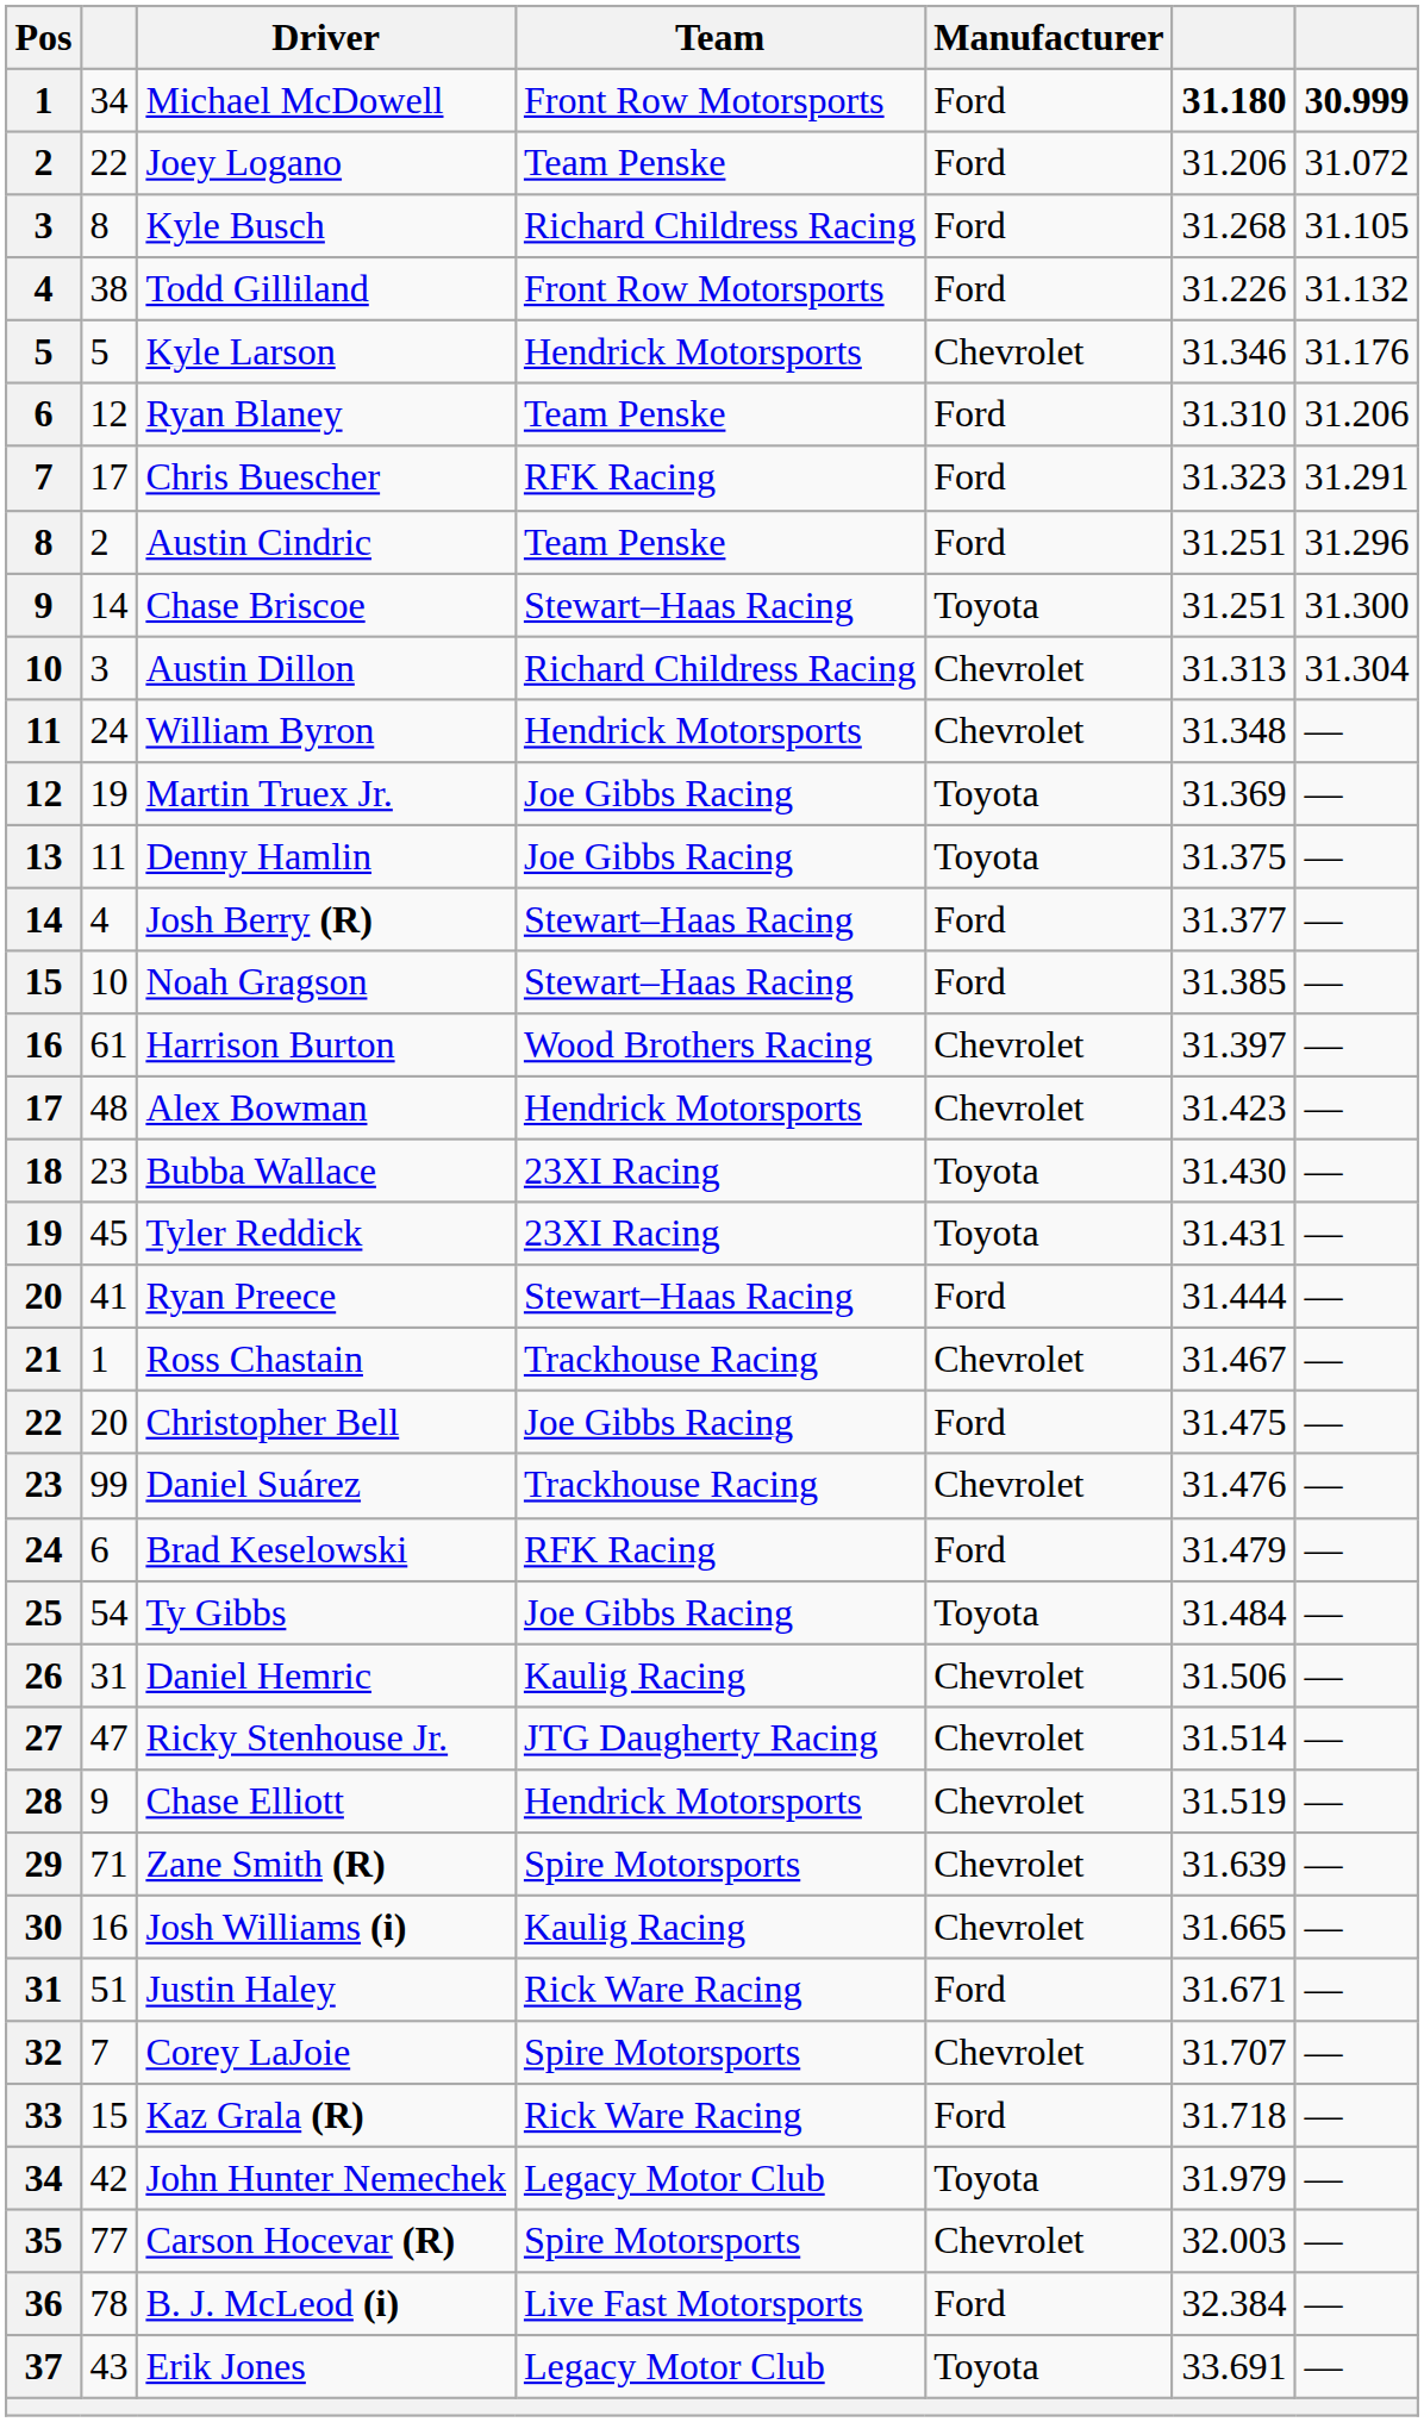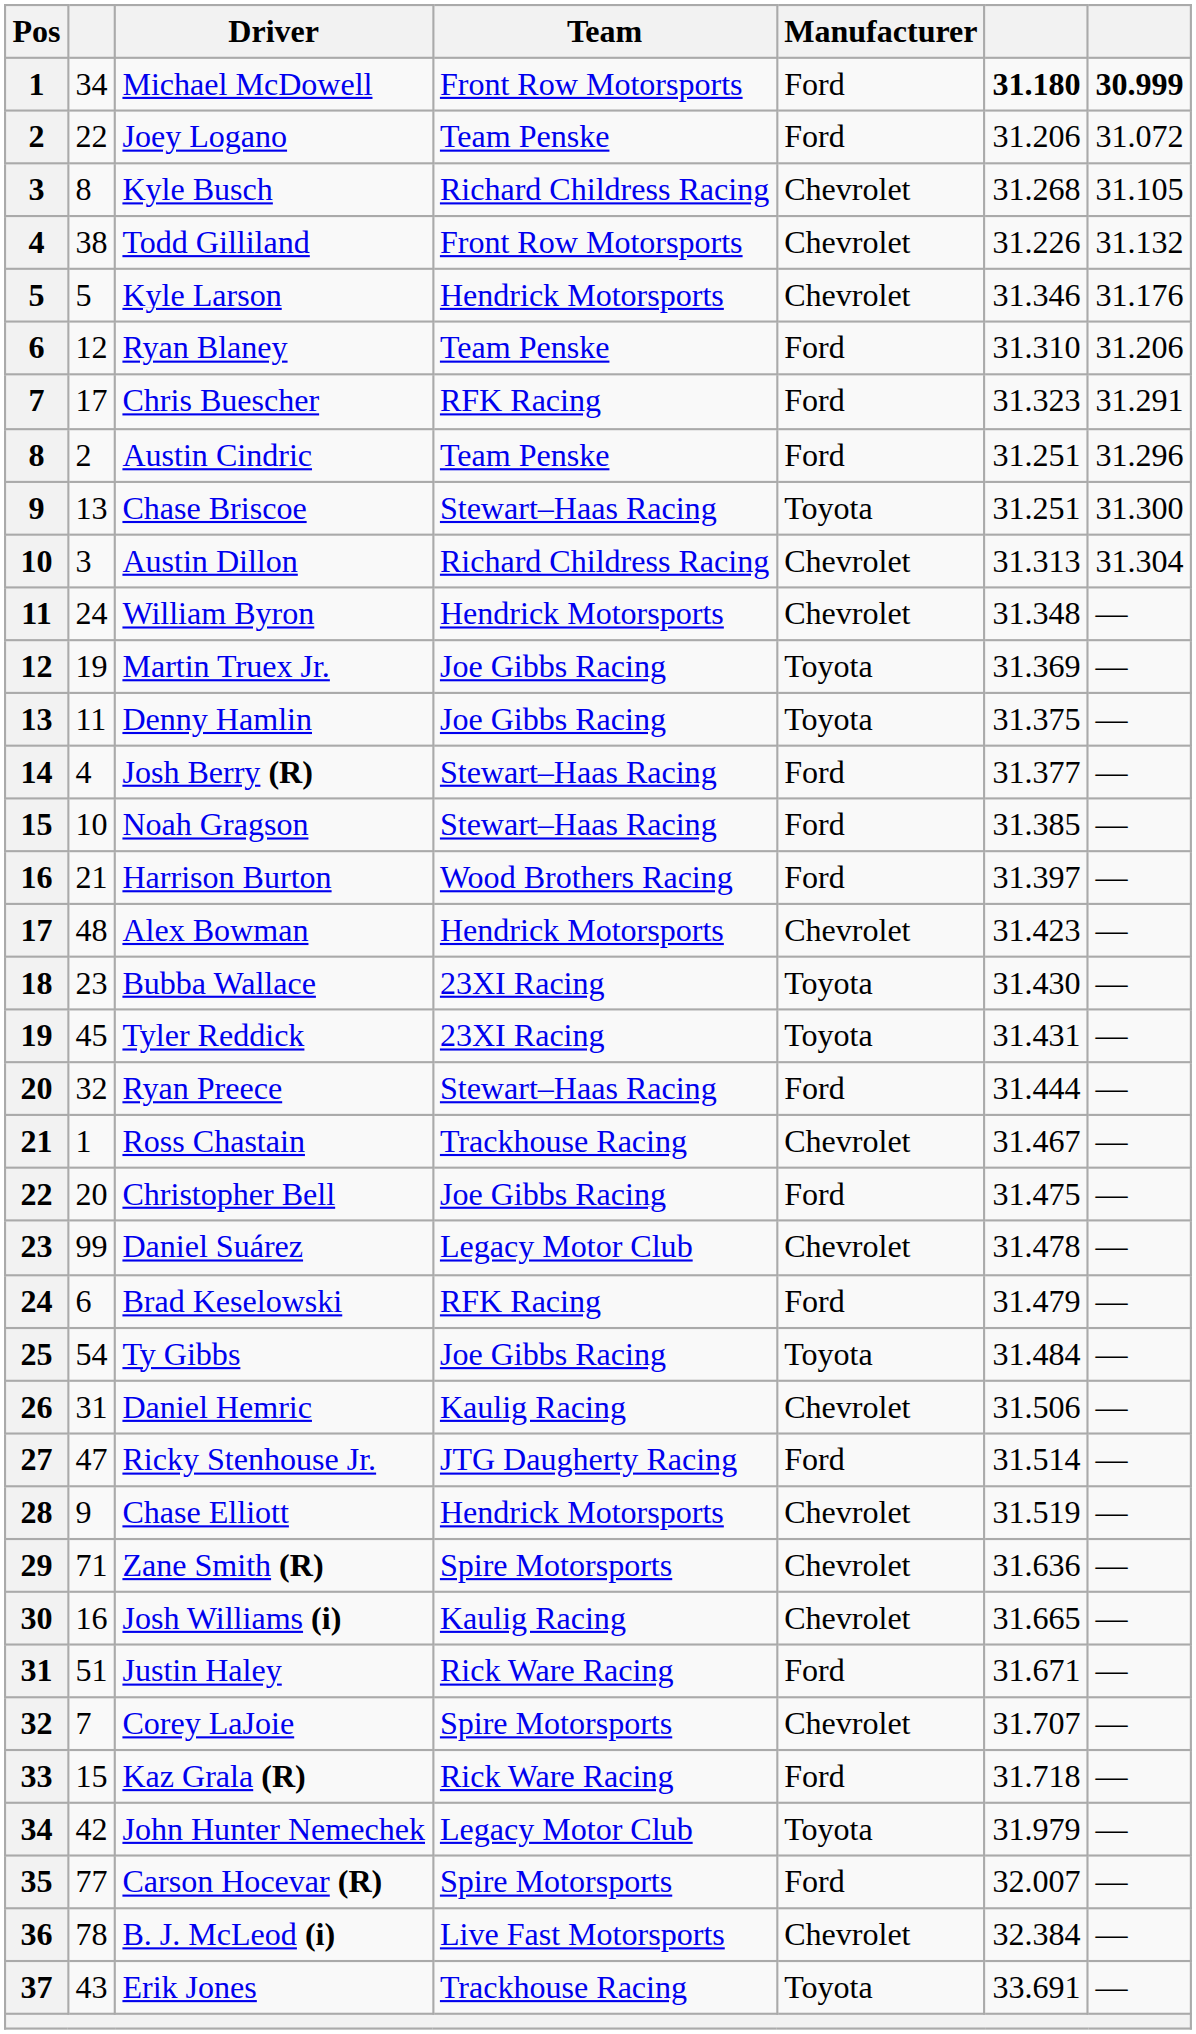 <table class="wikitable" style="font-size:95%">
 <tr>
 <th>Pos</th>
 <th></th>
 <th>Driver</th>
 <th>Team</th>
 <th>Manufacturer</th>
 <th></th>
 <th></th>
 </tr>
 <tr>
 <th>1</th>
 <td>34</td>
 <td><a href='#'>Michael McDowell</a></td>
 <td><a href='#'>Front Row Motorsports</a></td>
 <td>Ford</td>
 <td><strong>31.180</strong></td>
 <td><strong>30.999</strong></td>
 </tr>
 <tr>
 <th>2</th>
 <td>22</td>
 <td><a href='#'>Joey Logano</a></td>
 <td><a href='#'>Team Penske</a></td>
 <td>Ford</td>
 <td>31.206</td>
 <td>31.072</td>
 </tr>
 <tr>
 <th>3</th>
 <td>8</td>
 <td><a href='#'>Kyle Busch</a></td>
 <td><a href='#'>Richard Childress Racing</a></td>
-<td>Ford</td>
+<td>Chevrolet</td>
 <td>31.268</td>
 <td>31.105</td>
 </tr>
 <tr>
 <th>4</th>
 <td>38</td>
 <td><a href='#'>Todd Gilliland</a></td>
 <td><a href='#'>Front Row Motorsports</a></td>
-<td>Ford</td>
+<td>Chevrolet</td>
 <td>31.226</td>
 <td>31.132</td>
 </tr>
 <tr>
 <th>5</th>
 <td>5</td>
 <td><a href='#'>Kyle Larson</a></td>
 <td><a href='#'>Hendrick Motorsports</a></td>
 <td>Chevrolet</td>
 <td>31.346</td>
 <td>31.176</td>
 </tr>
 <tr>
 <th>6</th>
 <td>12</td>
 <td><a href='#'>Ryan Blaney</a></td>
 <td><a href='#'>Team Penske</a></td>
 <td>Ford</td>
 <td>31.310</td>
 <td>31.206</td>
 </tr>
 <tr>
 <th>7</th>
 <td>17</td>
 <td><a href='#'>Chris Buescher</a></td>
 <td><a href='#'>RFK Racing</a></td>
 <td>Ford</td>
 <td>31.323</td>
 <td>31.291</td>
 </tr>
 <tr>
 <th>8</th>
 <td>2</td>
 <td><a href='#'>Austin Cindric</a></td>
 <td><a href='#'>Team Penske</a></td>
 <td>Ford</td>
 <td>31.251</td>
 <td>31.296</td>
 </tr>
 <tr>
 <th>9</th>
-<td>14</td>
+<td>13</td>
 <td><a href='#'>Chase Briscoe</a></td>
 <td><a href='#'>Stewart–Haas Racing</a></td>
 <td>Toyota</td>
 <td>31.251</td>
 <td>31.300</td>
 </tr>
 <tr>
 <th>10</th>
 <td>3</td>
 <td><a href='#'>Austin Dillon</a></td>
 <td><a href='#'>Richard Childress Racing</a></td>
 <td>Chevrolet</td>
 <td>31.313</td>
 <td>31.304</td>
 </tr>
 <tr>
 <th>11</th>
 <td>24</td>
 <td><a href='#'>William Byron</a></td>
 <td><a href='#'>Hendrick Motorsports</a></td>
 <td>Chevrolet</td>
 <td>31.348</td>
 <td>—</td>
 </tr>
 <tr>
 <th>12</th>
 <td>19</td>
 <td><a href='#'>Martin Truex Jr.</a></td>
 <td><a href='#'>Joe Gibbs Racing</a></td>
 <td>Toyota</td>
 <td>31.369</td>
 <td>—</td>
 </tr>
 <tr>
 <th>13</th>
 <td>11</td>
 <td><a href='#'>Denny Hamlin</a></td>
 <td><a href='#'>Joe Gibbs Racing</a></td>
 <td>Toyota</td>
 <td>31.375</td>
 <td>—</td>
 </tr>
 <tr>
 <th>14</th>
 <td>4</td>
 <td><a href='#'>Josh Berry</a> <strong>(R)</strong></td>
 <td><a href='#'>Stewart–Haas Racing</a></td>
 <td>Ford</td>
 <td>31.377</td>
 <td>—</td>
 </tr>
 <tr>
 <th>15</th>
 <td>10</td>
 <td><a href='#'>Noah Gragson</a></td>
 <td><a href='#'>Stewart–Haas Racing</a></td>
 <td>Ford</td>
 <td>31.385</td>
 <td>—</td>
 </tr>
 <tr>
 <th>16</th>
-<td>61</td>
+<td>21</td>
 <td><a href='#'>Harrison Burton</a></td>
 <td><a href='#'>Wood Brothers Racing</a></td>
-<td>Chevrolet</td>
+<td>Ford</td>
 <td>31.397</td>
 <td>—</td>
 </tr>
 <tr>
 <th>17</th>
 <td>48</td>
 <td><a href='#'>Alex Bowman</a></td>
 <td><a href='#'>Hendrick Motorsports</a></td>
 <td>Chevrolet</td>
 <td>31.423</td>
 <td>—</td>
 </tr>
 <tr>
 <th>18</th>
 <td>23</td>
 <td><a href='#'>Bubba Wallace</a></td>
 <td><a href='#'>23XI Racing</a></td>
 <td>Toyota</td>
 <td>31.430</td>
 <td>—</td>
 </tr>
 <tr>
 <th>19</th>
 <td>45</td>
 <td><a href='#'>Tyler Reddick</a></td>
 <td><a href='#'>23XI Racing</a></td>
 <td>Toyota</td>
 <td>31.431</td>
 <td>—</td>
 </tr>
 <tr>
 <th>20</th>
-<td>41</td>
+<td>32</td>
 <td><a href='#'>Ryan Preece</a></td>
 <td><a href='#'>Stewart–Haas Racing</a></td>
 <td>Ford</td>
 <td>31.444</td>
 <td>—</td>
 </tr>
 <tr>
 <th>21</th>
 <td>1</td>
 <td><a href='#'>Ross Chastain</a></td>
 <td><a href='#'>Trackhouse Racing</a></td>
 <td>Chevrolet</td>
 <td>31.467</td>
 <td>—</td>
 </tr>
 <tr>
 <th>22</th>
 <td>20</td>
 <td><a href='#'>Christopher Bell</a></td>
 <td><a href='#'>Joe Gibbs Racing</a></td>
 <td>Ford</td>
 <td>31.475</td>
 <td>—</td>
 </tr>
 <tr>
 <th>23</th>
 <td>99</td>
 <td><a href='#'>Daniel Suárez</a></td>
-<td><a href='#'>Trackhouse Racing</a></td>
+<td><a href='#'>Legacy Motor Club</a></td>
 <td>Chevrolet</td>
-<td>31.476</td>
+<td>31.478</td>
 <td>—</td>
 </tr>
 <tr>
 <th>24</th>
 <td>6</td>
 <td><a href='#'>Brad Keselowski</a></td>
 <td><a href='#'>RFK Racing</a></td>
 <td>Ford</td>
 <td>31.479</td>
 <td>—</td>
 </tr>
 <tr>
 <th>25</th>
 <td>54</td>
 <td><a href='#'>Ty Gibbs</a></td>
 <td><a href='#'>Joe Gibbs Racing</a></td>
 <td>Toyota</td>
 <td>31.484</td>
 <td>—</td>
 </tr>
 <tr>
 <th>26</th>
 <td>31</td>
 <td><a href='#'>Daniel Hemric</a></td>
 <td><a href='#'>Kaulig Racing</a></td>
 <td>Chevrolet</td>
 <td>31.506</td>
 <td>—</td>
 </tr>
 <tr>
 <th>27</th>
 <td>47</td>
 <td><a href='#'>Ricky Stenhouse Jr.</a></td>
 <td><a href='#'>JTG Daugherty Racing</a></td>
-<td>Chevrolet</td>
+<td>Ford</td>
 <td>31.514</td>
 <td>—</td>
 </tr>
 <tr>
 <th>28</th>
 <td>9</td>
 <td><a href='#'>Chase Elliott</a></td>
 <td><a href='#'>Hendrick Motorsports</a></td>
 <td>Chevrolet</td>
 <td>31.519</td>
 <td>—</td>
 </tr>
 <tr>
 <th>29</th>
 <td>71</td>
 <td><a href='#'>Zane Smith</a> <strong>(R)</strong></td>
 <td><a href='#'>Spire Motorsports</a></td>
 <td>Chevrolet</td>
-<td>31.639</td>
+<td>31.636</td>
 <td>—</td>
 </tr>
 <tr>
 <th>30</th>
 <td>16</td>
 <td><a href='#'>Josh Williams</a> <strong>(i)</strong></td>
 <td><a href='#'>Kaulig Racing</a></td>
 <td>Chevrolet</td>
 <td>31.665</td>
 <td>—</td>
 </tr>
 <tr>
 <th>31</th>
 <td>51</td>
 <td><a href='#'>Justin Haley</a></td>
 <td><a href='#'>Rick Ware Racing</a></td>
 <td>Ford</td>
 <td>31.671</td>
 <td>—</td>
 </tr>
 <tr>
 <th>32</th>
 <td>7</td>
 <td><a href='#'>Corey LaJoie</a></td>
 <td><a href='#'>Spire Motorsports</a></td>
 <td>Chevrolet</td>
 <td>31.707</td>
 <td>—</td>
 </tr>
 <tr>
 <th>33</th>
 <td>15</td>
 <td><a href='#'>Kaz Grala</a> <strong>(R)</strong></td>
 <td><a href='#'>Rick Ware Racing</a></td>
 <td>Ford</td>
 <td>31.718</td>
 <td>—</td>
 </tr>
 <tr>
 <th>34</th>
 <td>42</td>
 <td><a href='#'>John Hunter Nemechek</a></td>
 <td><a href='#'>Legacy Motor Club</a></td>
 <td>Toyota</td>
 <td>31.979</td>
 <td>—</td>
 </tr>
 <tr>
 <th>35</th>
 <td>77</td>
 <td><a href='#'>Carson Hocevar</a> <strong>(R)</strong></td>
 <td><a href='#'>Spire Motorsports</a></td>
-<td>Chevrolet</td>
-<td>32.003</td>
+<td>Ford</td>
+<td>32.007</td>
 <td>—</td>
 </tr>
 <tr>
 <th>36</th>
 <td>78</td>
 <td><a href='#'>B. J. McLeod</a> <strong>(i)</strong></td>
 <td><a href='#'>Live Fast Motorsports</a></td>
-<td>Ford</td>
+<td>Chevrolet</td>
 <td>32.384</td>
 <td>—</td>
 </tr>
 <tr>
 <th>37</th>
 <td>43</td>
 <td><a href='#'>Erik Jones</a></td>
-<td><a href='#'>Legacy Motor Club</a></td>
+<td><a href='#'>Trackhouse Racing</a></td>
 <td>Toyota</td>
 <td>33.691</td>
 <td>—</td>
 </tr>
 <tr>
 <th colspan="7"></th>
 </tr>
 </table>
